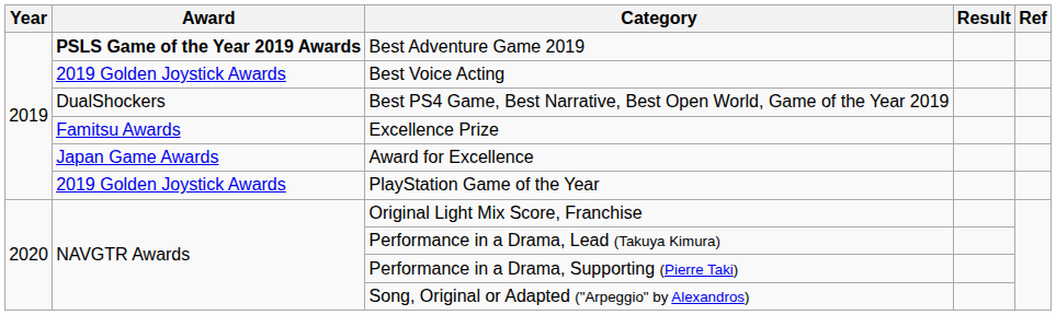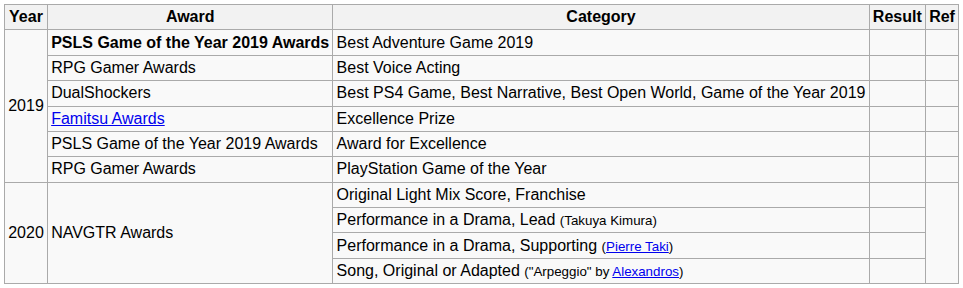 <table class="wikitable sortable">
 <tr>
 <th>Year</th>
 <th>Award</th>
 <th>Category</th>
 <th>Result</th>
 <th>Ref</th>
 </tr>
 <tr>
 <td style="text-align:center;" rowspan="6">2019</td>
 <td><strong>PSLS Game of the Year 2019 Awards</strong></td>
 <td>Best Adventure Game 2019</td>
 <td></td>
 <td align="center"></td>
 </tr>
 <tr>
-<td><a href='#'>2019 Golden Joystick Awards</a></td>
+<td>RPG Gamer Awards</td>
 <td>Best Voice Acting</td>
 <td></td>
 <td align="center"></td>
 </tr>
 <tr>
 <td>DualShockers</td>
 <td>Best PS4 Game, Best Narrative, Best Open World, Game of the Year 2019</td>
 <td></td>
 <td align="center"></td>
 </tr>
 <tr>
 <td><a href='#'>Famitsu Awards</a></td>
 <td>Excellence Prize</td>
 <td></td>
 <td style="text-align:center;"></td>
 </tr>
 <tr>
-<td><a href='#'>Japan Game Awards</a></td>
+<td>PSLS Game of the Year 2019 Awards</td>
 <td>Award for Excellence</td>
 <td></td>
 <td style="text-align:center;"></td>
 </tr>
 <tr>
-<td><a href='#'>2019 Golden Joystick Awards</a></td>
+<td>RPG Gamer Awards</td>
 <td>PlayStation Game of the Year</td>
 <td></td>
 <td style="text-align:center;"></td>
 </tr>
 <tr>
 <td style="text-align:center;" rowspan="4">2020</td>
 <td rowspan="4">NAVGTR Awards</td>
 <td>Original Light Mix Score, Franchise</td>
 <td></td>
 <td rowspan="4" style="text-align:center;"></td>
 </tr>
 <tr>
 <td>Performance in a Drama, Lead <small>(Takuya Kimura)</small></td>
 <td></td>
 </tr>
 <tr>
 <td>Performance in a Drama, Supporting <small>(<a href='#'>Pierre Taki</a>)</small></td>
 <td></td>
 </tr>
 <tr>
 <td>Song, Original or Adapted <small>("Arpeggio" by <a href='#'>Alexandros</a>)</small></td>
 <td></td>
 </tr>
 <tr>
 </tr>
 </table>
